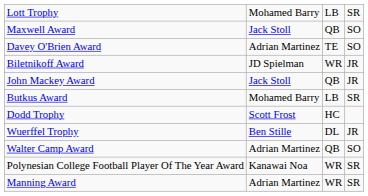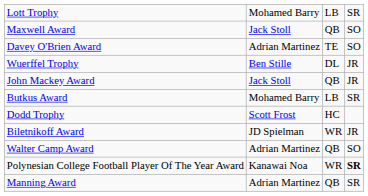 <table class="wikitable">
 <tr>
 <td><a href='#'>Lott Trophy</a></td>
 <td>Mohamed Barry</td>
 <td>LB</td>
 <td>SR</td>
 </tr>
 <tr>
 <td><a href='#'>Maxwell Award</a></td>
 <td><a href='#'>Jack Stoll</a></td>
 <td>QB</td>
 <td>SO</td>
 </tr>
 <tr>
 <td><a href='#'>Davey O'Brien Award</a></td>
 <td>Adrian Martinez</td>
 <td>TE</td>
 <td>SO</td>
 </tr>
 <tr>
-<td><a href='#'>Biletnikoff Award</a></td>
-<td>JD Spielman</td>
-<td>WR</td>
+<td><a href='#'>Wuerffel Trophy</a></td>
+<td><a href='#'>Ben Stille</a></td>
+<td>DL</td>
 <td>JR</td>
 </tr>
 <tr>
 <td><a href='#'>John Mackey Award</a></td>
 <td><a href='#'>Jack Stoll</a></td>
 <td>QB</td>
 <td>JR</td>
 </tr>
 <tr>
 <td><a href='#'>Butkus Award</a></td>
 <td>Mohamed Barry</td>
 <td>LB</td>
 <td>SR</td>
 </tr>
 <tr>
 <td><a href='#'>Dodd Trophy</a></td>
 <td><a href='#'>Scott Frost</a></td>
 <td>HC</td>
 <td></td>
 </tr>
 <tr>
-<td><a href='#'>Wuerffel Trophy</a></td>
-<td><a href='#'>Ben Stille</a></td>
-<td>DL</td>
+<td><a href='#'>Biletnikoff Award</a></td>
+<td>JD Spielman</td>
+<td>WR</td>
 <td>JR</td>
 </tr>
 <tr>
 <td><a href='#'>Walter Camp Award</a></td>
 <td>Adrian Martinez</td>
 <td>QB</td>
 <td>SO</td>
 </tr>
 <tr>
 <td>Polynesian College Football Player Of The Year Award</td>
 <td>Kanawai Noa</td>
 <td>WR</td>
-<td>SR</td>
+<td><strong>SR</strong></td>
 </tr>
 <tr>
 <td><a href='#'>Manning Award</a></td>
 <td>Adrian Martinez</td>
-<td>WR</td>
+<td>QB</td>
 <td>SR</td>
 </tr>
 </table>
